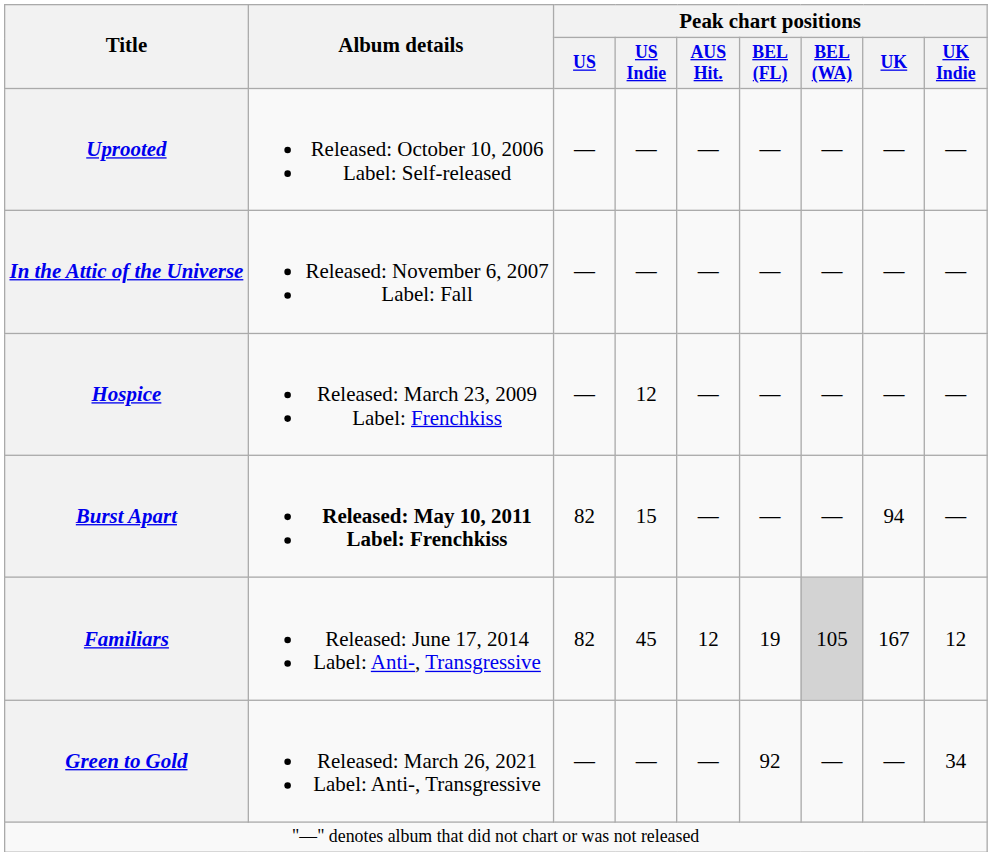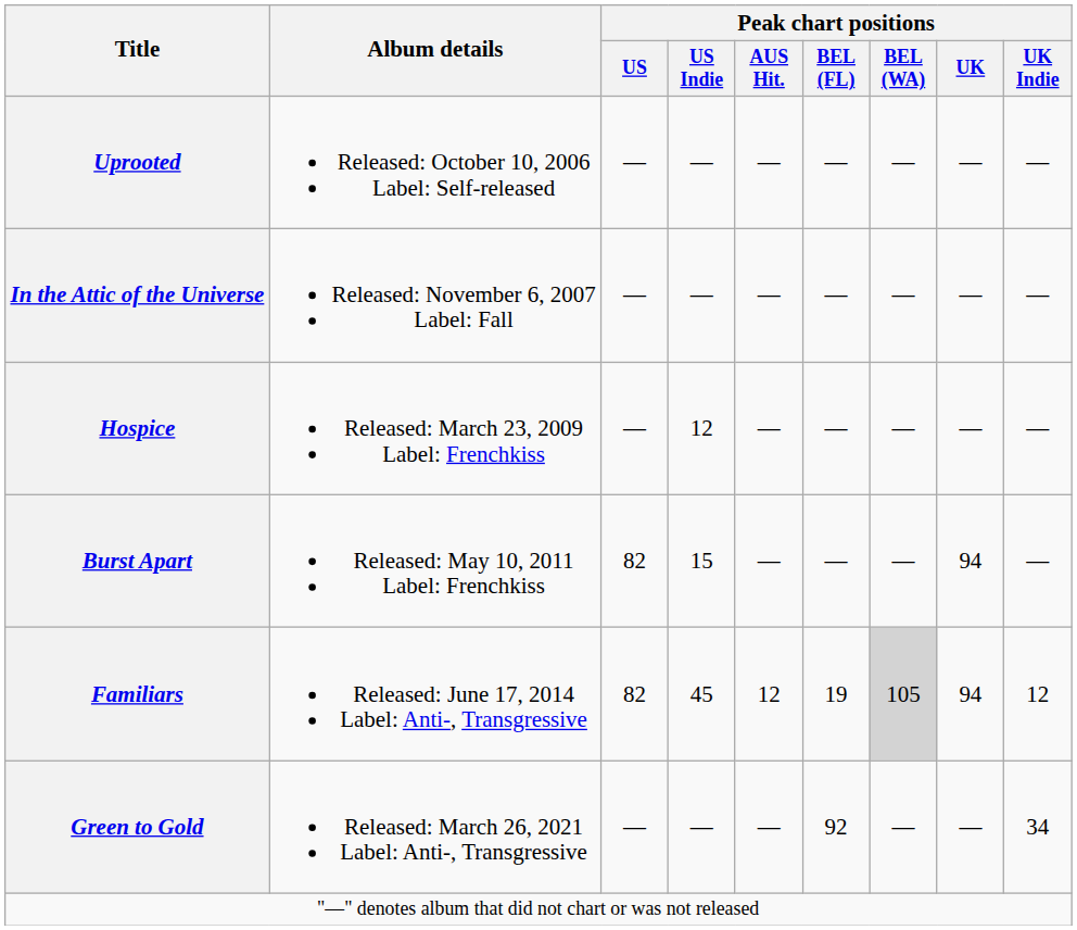 <table class="wikitable plainrowheaders" style="text-align:center;">
 <tr>
 <th scope="col" rowspan="2">Title</th>
 <th scope="col" rowspan="2">Album details</th>
 <th scope="col" colspan="7">Peak chart positions</th>
 </tr>
 <tr>
 <th scope="col" style="width:3em;font-size:85%;"><a href='#'>US</a><br></th>
 <th scope="col" style="width:3em;font-size:85%;"><a href='#'>US Indie</a><br></th>
 <th scope="col" style="width:3em;font-size:85%;"><a href='#'>AUS<br>Hit.</a><br></th>
 <th scope="col" style="width:3em;font-size:85%;"><a href='#'>BEL<br>(FL)</a><br></th>
 <th scope="col" style="width:3em;font-size:85%;"><a href='#'>BEL<br>(WA)</a><br></th>
 <th scope="col" style="width:3em;font-size:85%;"><a href='#'>UK</a><br></th>
 <th scope="col" style="width:3em;font-size:85%;"><a href='#'>UK<br>Indie</a><br></th>
 </tr>
 <tr>
 <th scope="row"><em><a href='#'>Uprooted</a></em></th>
 <td><br><ul><li>Released: October 10, 2006</li><li>Label: Self-released</li></ul></td>
 <td>—</td>
 <td>—</td>
 <td>—</td>
 <td>—</td>
 <td>—</td>
 <td>—</td>
 <td>—</td>
 </tr>
 <tr>
 <th scope="row"><em><a href='#'>In the Attic of the Universe</a></em></th>
 <td><br><ul><li>Released: November 6, 2007</li><li>Label: Fall</li></ul></td>
 <td>—</td>
 <td>—</td>
 <td>—</td>
 <td>—</td>
 <td>—</td>
 <td>—</td>
 <td>—</td>
 </tr>
 <tr>
 <th scope="row"><em><a href='#'>Hospice</a></em></th>
 <td><br><ul><li>Released: March 23, 2009</li><li>Label: <a href='#'>Frenchkiss</a></li></ul></td>
 <td>—</td>
 <td>12</td>
 <td>—</td>
 <td>—</td>
 <td>—</td>
 <td>—</td>
 <td>—</td>
 </tr>
 <tr>
 <th scope="row"><em><a href='#'>Burst Apart</a></em></th>
-<td><strong><br><ul><li>Released: May 10, 2011</li><li>Label: Frenchkiss</li></ul></strong></td>
+<td><br><ul><li>Released: May 10, 2011</li><li>Label: Frenchkiss</li></ul></td>
 <td>82</td>
 <td>15</td>
 <td>—</td>
 <td>—</td>
 <td>—</td>
 <td>94</td>
 <td>—</td>
 </tr>
 <tr>
 <th scope="row"><em><a href='#'>Familiars</a></em></th>
 <td><br><ul><li>Released: June 17, 2014</li><li>Label: <a href='#'>Anti-</a>, <a href='#'>Transgressive</a></li></ul></td>
 <td>82</td>
 <td>45</td>
 <td>12</td>
 <td>19</td>
 <td style="background: lightgrey;">105</td>
-<td>167</td>
+<td>94</td>
 <td>12</td>
 </tr>
 <tr>
 <th scope="row"><em><a href='#'>Green to Gold</a></em></th>
 <td><br><ul><li>Released: March 26, 2021</li><li>Label: Anti-, Transgressive</li></ul></td>
 <td>—</td>
 <td>—</td>
 <td>—</td>
 <td>92</td>
 <td>—</td>
 <td>—</td>
 <td>34</td>
 </tr>
 <tr>
 <td colspan="10" style="text-align:center; font-size:85%;">"—" denotes album that did not chart or was not released</td>
 </tr>
 </table>
